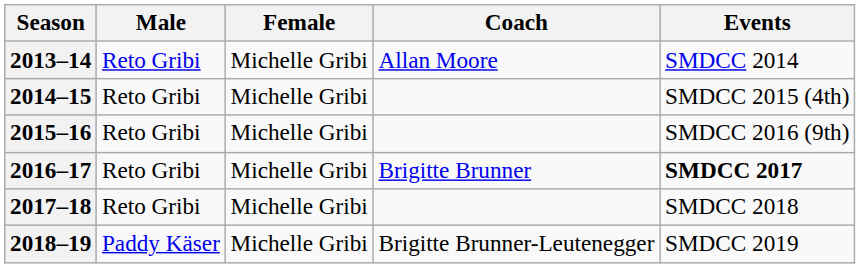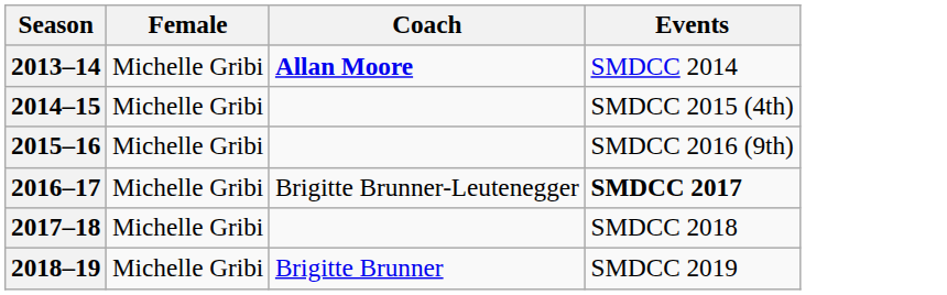 <table class="wikitable">
 <tr>
 <th scope="col">Season</th>
-<th scope="col">Male</th>
 <th scope="col">Female</th>
 <th scope="col">Coach</th>
 <th scope="col">Events</th>
 </tr>
 <tr>
 <th scope="row">2013–14</th>
-<td><a href='#'>Reto Gribi</a></td>
 <td>Michelle Gribi</td>
-<td><a href='#'>Allan Moore</a></td>
+<td><strong><a href='#'>Allan Moore</a></strong></td>
 <td><a href='#'>SMDCC</a> 2014 <br> </td>
 </tr>
 <tr>
 <th scope="row">2014–15</th>
-<td>Reto Gribi</td>
 <td>Michelle Gribi</td>
 <td></td>
 <td>SMDCC 2015 (4th)</td>
 </tr>
 <tr>
 <th scope="row">2015–16</th>
-<td>Reto Gribi</td>
 <td>Michelle Gribi</td>
 <td></td>
 <td>SMDCC 2016 (9th)</td>
 </tr>
 <tr>
 <th scope="row">2016–17</th>
-<td>Reto Gribi</td>
 <td>Michelle Gribi</td>
-<td><a href='#'>Brigitte Brunner</a></td>
+<td>Brigitte Brunner-Leutenegger</td>
 <td><strong>SMDCC 2017 </strong></td>
 </tr>
 <tr>
 <th scope="row">2017–18</th>
-<td>Reto Gribi</td>
 <td>Michelle Gribi</td>
 <td></td>
 <td>SMDCC 2018 </td>
 </tr>
 <tr>
 <th scope="row">2018–19</th>
-<td><a href='#'>Paddy Käser</a></td>
 <td>Michelle Gribi</td>
-<td>Brigitte Brunner-Leutenegger</td>
+<td><a href='#'>Brigitte Brunner</a></td>
 <td>SMDCC 2019 </td>
 </tr>
 </table>
